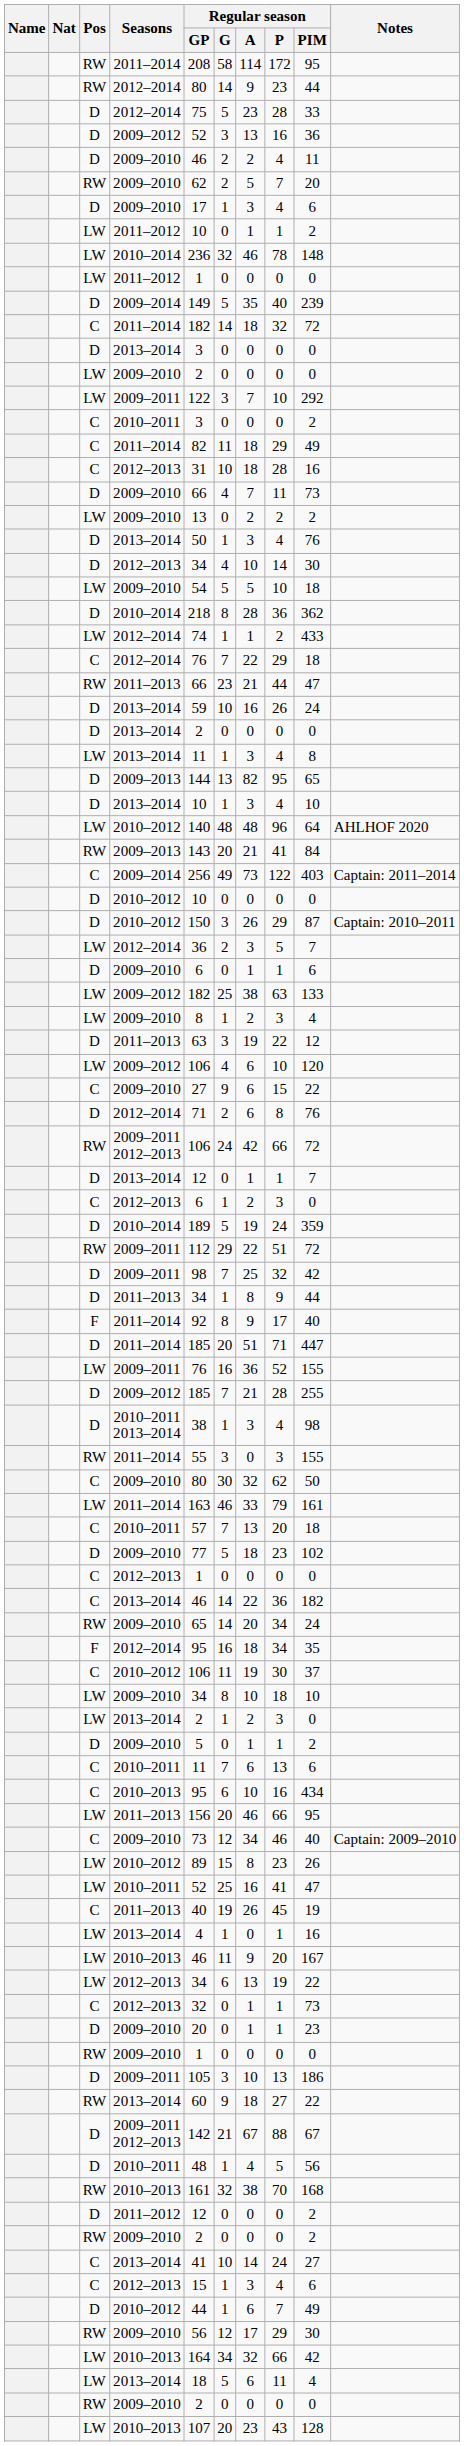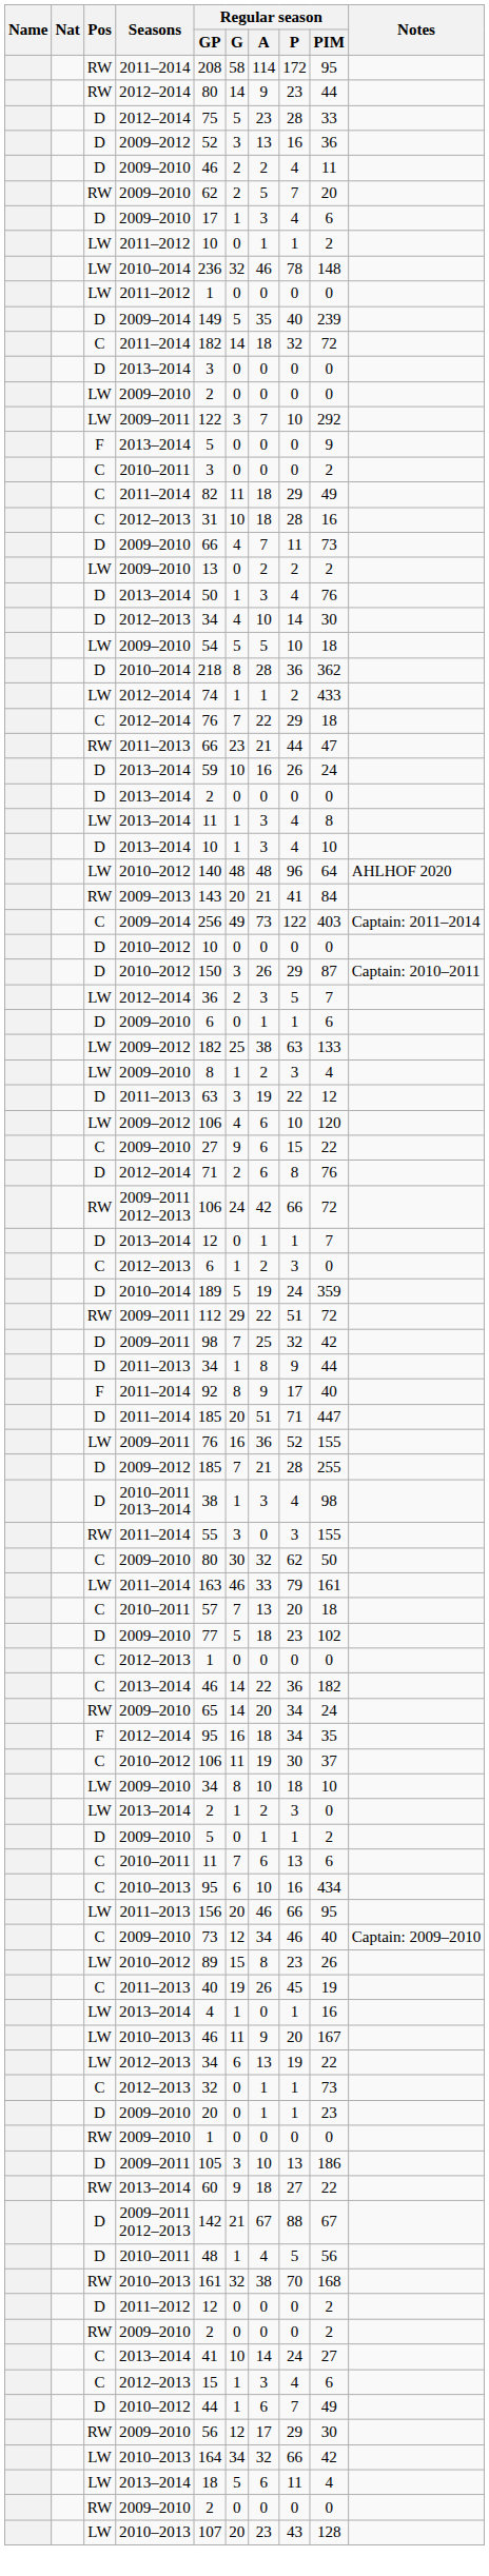 <table class="wikitable sortable plainrowheaders" style="text-align:center;">
 <tr>
 <th scope="col" rowspan="2">Name</th>
 <th scope="col" rowspan="2">Nat</th>
 <th scope="col" rowspan="2">Pos</th>
 <th scope="col" rowspan="2">Seasons</th>
 <th scope=colgroup colspan="5">Regular season</th>
 <th scope="col" class="unsortable" rowspan="2">Notes</th>
 </tr>
 <tr>
 <th scope="col" data-sort-type="number">GP</th>
 <th scope="col" data-sort-type="number">G</th>
 <th scope="col" data-sort-type="number">A</th>
 <th scope="col" data-sort-type="number">P</th>
 <th scope="col" data-sort-type="number">PIM</th>
 </tr>
 <tr>
 <th scope="row"></th>
 <td></td>
 <td>RW</td>
 <td>2011–2014</td>
 <td>208</td>
 <td>58</td>
 <td>114</td>
 <td>172</td>
 <td>95</td>
 <td></td>
 </tr>
 <tr>
 <th scope="row"></th>
 <td></td>
 <td>RW</td>
 <td>2012–2014</td>
 <td>80</td>
 <td>14</td>
 <td>9</td>
 <td>23</td>
 <td>44</td>
 <td></td>
 </tr>
 <tr>
 <th scope="row"></th>
 <td></td>
 <td>D</td>
 <td>2012–2014</td>
 <td>75</td>
 <td>5</td>
 <td>23</td>
 <td>28</td>
 <td>33</td>
 <td></td>
 </tr>
 <tr>
 <th scope="row"></th>
 <td></td>
 <td>D</td>
 <td>2009–2012</td>
 <td>52</td>
 <td>3</td>
 <td>13</td>
 <td>16</td>
 <td>36</td>
 <td></td>
 </tr>
 <tr>
 <th scope="row"></th>
 <td></td>
 <td>D</td>
 <td>2009–2010</td>
 <td>46</td>
 <td>2</td>
 <td 002>2</td>
 <td>4</td>
 <td>11</td>
 <td></td>
 </tr>
 <tr>
 <th scope="row"></th>
 <td></td>
 <td>RW</td>
 <td>2009–2010</td>
 <td>62</td>
 <td>2</td>
 <td>5</td>
 <td>7</td>
 <td>20</td>
 <td></td>
 </tr>
 <tr>
 <th scope="row"></th>
 <td></td>
 <td>D</td>
 <td>2009–2010</td>
 <td>17</td>
 <td>1</td>
 <td>3</td>
 <td>4</td>
 <td>6</td>
 <td></td>
 </tr>
 <tr>
 <th scope="row"></th>
 <td></td>
 <td>LW</td>
 <td>2011–2012</td>
 <td>10</td>
 <td>0</td>
 <td>1</td>
 <td 001>1</td>
 <td>2</td>
 <td></td>
 </tr>
 <tr>
 <th scope="row"></th>
 <td></td>
 <td>LW</td>
 <td>2010–2014</td>
 <td>236</td>
 <td>32</td>
 <td>46</td>
 <td>78</td>
 <td>148</td>
 <td></td>
 </tr>
 <tr>
 <th scope="row"></th>
 <td></td>
 <td>LW</td>
 <td>2011–2012</td>
 <td>1</td>
 <td>0</td>
 <td>0</td>
 <td>0</td>
 <td>0</td>
 <td></td>
 </tr>
 <tr>
 <th scope="row"></th>
 <td></td>
 <td>D</td>
 <td>2009–2014</td>
 <td>149</td>
 <td>5</td>
 <td>35</td>
 <td>40</td>
 <td>239</td>
 <td></td>
 </tr>
 <tr>
 <th scope="row"></th>
 <td></td>
 <td>C</td>
 <td>2011–2014</td>
 <td>182</td>
 <td>14</td>
 <td>18</td>
 <td>32</td>
 <td>72</td>
 <td></td>
 </tr>
 <tr>
 <th scope="row"></th>
 <td></td>
 <td>D</td>
 <td>2013–2014</td>
 <td>3</td>
 <td>0</td>
 <td>0</td>
 <td>0</td>
 <td>0</td>
 <td></td>
 </tr>
 <tr>
 <th scope="row"></th>
 <td></td>
 <td>LW</td>
 <td>2009–2010</td>
 <td>2</td>
 <td>0</td>
 <td>0</td>
 <td>0</td>
 <td>0</td>
 <td></td>
 </tr>
 <tr>
 <th scope="row"></th>
 <td></td>
 <td>LW</td>
 <td>2009–2011</td>
 <td>122</td>
 <td>3</td>
 <td>7</td>
 <td>10</td>
 <td>292</td>
 <td></td>
 </tr>
 <tr>
 <th scope="row"></th>
 <td></td>
+<td>F</td>
+<td>2013–2014</td>
+<td>5</td>
+<td>0</td>
+<td>0</td>
+<td>0</td>
+<td>9</td>
+<td></td>
+</tr>
+<tr>
+<th scope="row"></th>
+<td></td>
 <td>C</td>
 <td>2010–2011</td>
 <td>3</td>
 <td>0</td>
 <td>0</td>
 <td>0</td>
 <td>2</td>
 <td></td>
 </tr>
 <tr>
 <th scope="row"></th>
 <td></td>
 <td>C</td>
 <td>2011–2014</td>
 <td>82</td>
 <td>11</td>
 <td>18</td>
 <td>29</td>
 <td>49</td>
 <td></td>
 </tr>
 <tr>
 <th scope="row"></th>
 <td></td>
 <td>C</td>
 <td>2012–2013</td>
 <td>31</td>
 <td>10</td>
 <td>18</td>
 <td>28</td>
 <td>16</td>
 <td></td>
 </tr>
 <tr>
 <th scope="row"></th>
 <td></td>
 <td>D</td>
 <td>2009–2010</td>
 <td>66</td>
 <td>4</td>
 <td>7</td>
 <td>11</td>
 <td>73</td>
 <td></td>
 </tr>
 <tr>
 <th scope="row"></th>
 <td></td>
 <td>LW</td>
 <td>2009–2010</td>
 <td>13</td>
 <td>0</td>
 <td>2</td>
 <td 002>2</td>
 <td>2</td>
 <td></td>
 </tr>
 <tr>
 <th scope="row"></th>
 <td></td>
 <td>D</td>
 <td>2013–2014</td>
 <td>50</td>
 <td>1</td>
 <td>3</td>
 <td>4</td>
 <td>76</td>
 <td></td>
 </tr>
 <tr>
 <th scope="row"></th>
 <td></td>
 <td>D</td>
 <td>2012–2013</td>
 <td>34</td>
 <td>4</td>
 <td>10</td>
 <td>14</td>
 <td>30</td>
 <td></td>
 </tr>
 <tr>
 <th scope="row"></th>
 <td></td>
 <td>LW</td>
 <td>2009–2010</td>
 <td>54</td>
 <td>5</td>
 <td 005>5</td>
 <td>10</td>
 <td>18</td>
 <td></td>
 </tr>
 <tr>
 <th scope="row"></th>
 <td></td>
 <td>D</td>
 <td>2010–2014</td>
 <td>218</td>
 <td>8</td>
 <td>28</td>
 <td>36</td>
 <td>362</td>
 <td></td>
 </tr>
 <tr>
 <th scope="row"></th>
 <td></td>
 <td>LW</td>
 <td>2012–2014</td>
 <td>74</td>
 <td>1</td>
 <td 001>1</td>
 <td>2</td>
 <td 433>433</td>
 <td></td>
 </tr>
 <tr>
 <th scope="row"></th>
 <td></td>
 <td>C</td>
 <td>2012–2014</td>
 <td>76</td>
 <td>7</td>
 <td>22</td>
 <td>29</td>
 <td>18</td>
 <td></td>
 </tr>
 <tr>
 <th scope="row"></th>
 <td></td>
 <td>RW</td>
 <td>2011–2013</td>
 <td>66</td>
 <td>23</td>
 <td>21</td>
 <td>44</td>
 <td>47</td>
 <td></td>
 </tr>
 <tr>
 <th scope="row"></th>
 <td></td>
 <td>D</td>
 <td>2013–2014</td>
 <td>59</td>
 <td>10</td>
 <td>16</td>
 <td>26</td>
 <td>24</td>
 <td></td>
 </tr>
 <tr>
 <th scope="row"></th>
 <td></td>
 <td>D</td>
 <td>2013–2014</td>
 <td>2</td>
 <td>0</td>
 <td>0</td>
 <td>0</td>
 <td>0</td>
 <td></td>
 </tr>
 <tr>
 <th scope="row"></th>
 <td></td>
 <td>LW</td>
 <td>2013–2014</td>
 <td>11</td>
 <td>1</td>
 <td>3</td>
 <td>4</td>
 <td>8</td>
-<td></td>
-</tr>
-<tr>
-<th scope="row"></th>
-<td></td>
-<td>D</td>
-<td>2009–2013</td>
-<td>144</td>
-<td>13</td>
-<td>82</td>
-<td>95</td>
-<td>65</td>
 <td></td>
 </tr>
 <tr>
 <th scope="row"></th>
 <td></td>
 <td>D</td>
 <td>2013–2014</td>
 <td>10</td>
 <td>1</td>
 <td>3</td>
 <td>4</td>
 <td>10</td>
 <td></td>
 </tr>
 <tr>
 <th scope="row"></th>
 <td></td>
 <td>LW</td>
 <td>2010–2012</td>
 <td>140</td>
 <td>48</td>
 <td>48</td>
 <td>96</td>
 <td>64</td>
 <td align="left">AHLHOF 2020</td>
 </tr>
 <tr>
 <th scope="row"></th>
 <td></td>
 <td>RW</td>
 <td>2009–2013</td>
 <td>143</td>
 <td>20</td>
 <td>21</td>
 <td>41</td>
 <td>84</td>
 <td></td>
 </tr>
 <tr>
 <th scope="row"></th>
 <td></td>
 <td>C</td>
 <td>2009–2014</td>
 <td>256</td>
 <td>49</td>
 <td>73</td>
 <td>122</td>
 <td>403</td>
 <td align="left">Captain: 2011–2014</td>
 </tr>
 <tr>
 <th scope="row"></th>
 <td></td>
 <td>D</td>
 <td>2010–2012</td>
 <td>10</td>
 <td>0</td>
 <td>0</td>
 <td>0</td>
 <td>0</td>
 <td></td>
 </tr>
 <tr>
 <th scope="row"></th>
 <td></td>
 <td>D</td>
 <td>2010–2012</td>
 <td>150</td>
 <td>3</td>
 <td>26</td>
 <td>29</td>
 <td>87</td>
 <td align="left">Captain: 2010–2011</td>
 </tr>
 <tr>
 <th scope="row"></th>
 <td></td>
 <td>LW</td>
 <td>2012–2014</td>
 <td>36</td>
 <td>2</td>
 <td>3</td>
 <td>5</td>
 <td>7</td>
 <td></td>
 </tr>
 <tr>
 <th scope="row"></th>
 <td></td>
 <td>D</td>
 <td>2009–2010</td>
 <td>6</td>
 <td>0</td>
 <td>1</td>
 <td 001>1</td>
 <td>6</td>
 <td></td>
 </tr>
 <tr>
 <th scope="row"></th>
 <td></td>
 <td>LW</td>
 <td>2009–2012</td>
 <td>182</td>
 <td>25</td>
 <td>38</td>
 <td>63</td>
 <td>133</td>
 <td></td>
 </tr>
 <tr>
 <th scope="row"></th>
 <td></td>
 <td>LW</td>
 <td>2009–2010</td>
 <td>8</td>
 <td>1</td>
 <td>2</td>
 <td>3</td>
 <td>4</td>
 <td></td>
 </tr>
 <tr>
 <th scope="row"></th>
 <td></td>
 <td>D</td>
 <td>2011–2013</td>
 <td>63</td>
 <td>3</td>
 <td>19</td>
 <td>22</td>
 <td>12</td>
 <td></td>
 </tr>
 <tr>
 <th scope="row"></th>
 <td></td>
 <td>LW</td>
 <td>2009–2012</td>
 <td>106</td>
 <td>4</td>
 <td>6</td>
 <td>10</td>
 <td>120</td>
 <td></td>
 </tr>
 <tr>
 <th scope="row"></th>
 <td></td>
 <td>C</td>
 <td>2009–2010</td>
 <td>27</td>
 <td>9</td>
 <td>6</td>
 <td>15</td>
 <td>22</td>
 <td></td>
 </tr>
 <tr>
 <th scope="row"></th>
 <td></td>
 <td>D</td>
 <td>2012–2014</td>
 <td>71</td>
 <td>2</td>
 <td>6</td>
 <td>8</td>
 <td>76</td>
 <td></td>
 </tr>
 <tr>
 <th scope="row"></th>
 <td></td>
 <td>RW</td>
 <td>2009–2011<br>2012–2013</td>
 <td>106</td>
 <td>24</td>
 <td>42</td>
 <td>66</td>
 <td>72</td>
 <td></td>
 </tr>
 <tr>
 <th scope="row"></th>
 <td></td>
 <td>D</td>
 <td>2013–2014</td>
 <td>12</td>
 <td>0</td>
 <td>1</td>
 <td 001>1</td>
 <td>7</td>
 <td></td>
 </tr>
 <tr>
 <th scope="row"></th>
 <td></td>
 <td>C</td>
 <td>2012–2013</td>
 <td>6</td>
 <td>1</td>
 <td>2</td>
 <td>3</td>
 <td>0</td>
 <td></td>
 </tr>
 <tr>
 <th scope="row"></th>
 <td></td>
 <td>D</td>
 <td>2010–2014</td>
 <td>189</td>
 <td>5</td>
 <td>19</td>
 <td>24</td>
 <td>359</td>
 <td></td>
 </tr>
 <tr>
 <th scope="row"></th>
 <td></td>
 <td>RW</td>
 <td>2009–2011</td>
 <td>112</td>
 <td>29</td>
 <td>22</td>
 <td>51</td>
 <td>72</td>
 <td></td>
 </tr>
 <tr>
 <th scope="row"></th>
 <td></td>
 <td>D</td>
 <td>2009–2011</td>
 <td>98</td>
 <td>7</td>
 <td>25</td>
 <td>32</td>
 <td>42</td>
 <td></td>
 </tr>
 <tr>
 <th scope="row"></th>
 <td></td>
 <td>D</td>
 <td>2011–2013</td>
 <td>34</td>
 <td>1</td>
 <td>8</td>
 <td>9</td>
 <td>44</td>
 <td></td>
 </tr>
 <tr>
 <th scope="row"></th>
 <td></td>
 <td>F</td>
 <td>2011–2014</td>
 <td>92</td>
 <td>8</td>
 <td>9</td>
 <td>17</td>
 <td>40</td>
 <td></td>
 </tr>
 <tr>
 <th scope="row"></th>
 <td></td>
 <td>D</td>
 <td>2011–2014</td>
 <td>185</td>
 <td>20</td>
 <td>51</td>
 <td>71</td>
 <td>447</td>
 <td></td>
 </tr>
 <tr>
 <th scope="row"></th>
 <td></td>
 <td>LW</td>
 <td>2009–2011</td>
 <td>76</td>
 <td>16</td>
 <td>36</td>
 <td>52</td>
 <td 155>155</td>
 <td></td>
 </tr>
 <tr>
 <th scope="row"></th>
 <td></td>
 <td>D</td>
 <td>2009–2012</td>
 <td>185</td>
 <td>7</td>
 <td>21</td>
 <td>28</td>
 <td>255</td>
 <td></td>
 </tr>
 <tr>
 <th scope="row"></th>
 <td></td>
 <td>D</td>
 <td>2010–2011<br>2013–2014</td>
 <td>38</td>
 <td>1</td>
 <td>3</td>
 <td>4</td>
 <td>98</td>
 <td></td>
 </tr>
 <tr>
 <th scope="row"></th>
 <td></td>
 <td>RW</td>
 <td>2011–2014</td>
 <td>55</td>
 <td>3</td>
 <td>0</td>
 <td>3</td>
 <td>155</td>
 <td></td>
 </tr>
 <tr>
 <th scope="row"></th>
 <td></td>
 <td>C</td>
 <td>2009–2010</td>
 <td>80</td>
 <td>30</td>
 <td>32</td>
 <td>62</td>
 <td>50</td>
 <td></td>
 </tr>
 <tr>
 <th scope="row"></th>
 <td></td>
 <td>LW</td>
 <td>2011–2014</td>
 <td>163</td>
 <td>46</td>
 <td>33</td>
 <td>79</td>
 <td>161</td>
 <td></td>
 </tr>
 <tr>
 <th scope="row"></th>
 <td></td>
 <td>C</td>
 <td>2010–2011</td>
 <td>57</td>
 <td>7</td>
 <td>13</td>
 <td>20</td>
 <td>18</td>
 <td></td>
 </tr>
 <tr>
 <th scope="row"></th>
 <td></td>
 <td>D</td>
 <td>2009–2010</td>
 <td>77</td>
 <td>5</td>
 <td>18</td>
 <td>23</td>
 <td>102</td>
 <td></td>
 </tr>
 <tr>
 <th scope="row"></th>
 <td></td>
 <td>C</td>
 <td>2012–2013</td>
 <td>1</td>
 <td>0</td>
 <td>0</td>
 <td>0</td>
 <td>0</td>
 <td></td>
 </tr>
 <tr>
 <th scope="row"></th>
 <td></td>
 <td>C</td>
 <td>2013–2014</td>
 <td>46</td>
 <td>14</td>
 <td>22</td>
 <td>36</td>
 <td>182</td>
 <td></td>
 </tr>
 <tr>
 <th scope="row"></th>
 <td></td>
 <td>RW</td>
 <td>2009–2010</td>
 <td>65</td>
 <td>14</td>
 <td>20</td>
 <td>34</td>
 <td>24</td>
 <td></td>
 </tr>
 <tr>
 <th scope="row"></th>
 <td></td>
 <td>F</td>
 <td>2012–2014</td>
 <td>95</td>
 <td>16</td>
 <td>18</td>
 <td>34</td>
 <td>35</td>
 <td></td>
 </tr>
 <tr>
 <th scope="row"></th>
 <td></td>
 <td>C</td>
 <td>2010–2012</td>
 <td>106</td>
 <td>11</td>
 <td>19</td>
 <td>30</td>
 <td>37</td>
 <td></td>
 </tr>
 <tr>
 <th scope="row"></th>
 <td></td>
 <td>LW</td>
 <td>2009–2010</td>
 <td>34</td>
 <td>8</td>
 <td>10</td>
 <td>18</td>
 <td>10</td>
 <td></td>
 </tr>
 <tr>
 <th scope="row"></th>
 <td></td>
 <td>LW</td>
 <td>2013–2014</td>
 <td>2</td>
 <td>1</td>
 <td>2</td>
 <td>3</td>
 <td>0</td>
 <td></td>
 </tr>
 <tr>
 <th scope="row"></th>
 <td></td>
 <td>D</td>
 <td>2009–2010</td>
 <td>5</td>
 <td>0</td>
 <td>1</td>
 <td 001>1</td>
 <td>2</td>
 <td></td>
 </tr>
 <tr>
 <th scope="row"></th>
 <td></td>
 <td>C</td>
 <td>2010–2011</td>
 <td>11</td>
 <td>7</td>
 <td>6</td>
 <td>13</td>
 <td>6</td>
 <td></td>
 </tr>
 <tr>
 <th scope="row"></th>
 <td></td>
 <td>C</td>
 <td>2010–2013</td>
 <td>95</td>
 <td>6</td>
 <td>10</td>
 <td>16</td>
 <td>434</td>
 <td></td>
 </tr>
 <tr>
 <th scope="row"></th>
 <td></td>
 <td>LW</td>
 <td>2011–2013</td>
 <td>156</td>
 <td>20</td>
 <td>46</td>
 <td>66</td>
 <td>95</td>
 <td></td>
 </tr>
 <tr>
 <th scope="row"></th>
 <td></td>
 <td>C</td>
 <td>2009–2010</td>
 <td>73</td>
 <td>12</td>
 <td>34</td>
 <td>46</td>
 <td>40</td>
 <td align="left">Captain: 2009–2010</td>
 </tr>
 <tr>
 <th scope="row"></th>
 <td></td>
 <td>LW</td>
 <td>2010–2012</td>
 <td>89</td>
 <td>15</td>
 <td>8</td>
 <td>23</td>
 <td>26</td>
 <td></td>
 </tr>
 <tr>
 <th scope="row"></th>
 <td></td>
-<td>LW</td>
-<td>2010–2011</td>
-<td>52</td>
-<td>25</td>
-<td>16</td>
-<td>41</td>
-<td>47</td>
-<td></td>
-</tr>
-<tr>
-<th scope="row"></th>
-<td></td>
 <td>C</td>
 <td>2011–2013</td>
 <td>40</td>
 <td>19</td>
 <td>26</td>
 <td>45</td>
 <td>19</td>
 <td></td>
 </tr>
 <tr>
 <th scope="row"></th>
 <td></td>
 <td>LW</td>
 <td>2013–2014</td>
 <td>4</td>
 <td>1</td>
 <td>0</td>
 <td>1</td>
 <td>16</td>
 <td></td>
 </tr>
 <tr>
 <th scope="row"></th>
 <td></td>
 <td>LW</td>
 <td>2010–2013</td>
 <td>46</td>
 <td>11</td>
 <td>9</td>
 <td>20</td>
 <td>167</td>
 <td></td>
 </tr>
 <tr>
 <th scope="row"></th>
 <td></td>
 <td>LW</td>
 <td>2012–2013</td>
 <td>34</td>
 <td>6</td>
 <td>13</td>
 <td>19</td>
 <td>22</td>
 <td></td>
 </tr>
 <tr>
 <th scope="row"></th>
 <td></td>
 <td>C</td>
 <td>2012–2013</td>
 <td>32</td>
 <td>0</td>
 <td>1</td>
 <td 001>1</td>
 <td>73</td>
 <td></td>
 </tr>
 <tr>
 <th scope="row"></th>
 <td></td>
 <td>D</td>
 <td>2009–2010</td>
 <td>20</td>
 <td>0</td>
 <td>1</td>
 <td 001>1</td>
 <td>23</td>
 <td></td>
 </tr>
 <tr>
 <th scope="row"></th>
 <td></td>
 <td>RW</td>
 <td>2009–2010</td>
 <td>1</td>
 <td>0</td>
 <td>0</td>
 <td>0</td>
 <td>0</td>
 <td></td>
 </tr>
 <tr>
 <th scope="row"></th>
 <td></td>
 <td>D</td>
 <td>2009–2011</td>
 <td>105</td>
 <td>3</td>
 <td>10</td>
 <td>13</td>
 <td>186</td>
 <td></td>
 </tr>
 <tr>
 <th scope="row"></th>
 <td></td>
 <td>RW</td>
 <td>2013–2014</td>
 <td>60</td>
 <td>9</td>
 <td>18</td>
 <td>27</td>
 <td>22</td>
 <td></td>
 </tr>
 <tr>
 <th scope="row"></th>
 <td></td>
 <td>D</td>
 <td>2009–2011<br>2012–2013</td>
 <td>142</td>
 <td>21</td>
 <td>67</td>
 <td>88</td>
 <td>67</td>
 <td></td>
 </tr>
 <tr>
 <th scope="row"></th>
 <td></td>
 <td>D</td>
 <td>2010–2011</td>
 <td>48</td>
 <td>1</td>
 <td>4</td>
 <td>5</td>
 <td>56</td>
 <td></td>
 </tr>
 <tr>
 <th scope="row"></th>
 <td></td>
 <td>RW</td>
 <td>2010–2013</td>
 <td>161</td>
 <td>32</td>
 <td>38</td>
 <td>70</td>
 <td>168</td>
 <td></td>
 </tr>
 <tr>
 <th scope="row"></th>
 <td></td>
 <td>D</td>
 <td>2011–2012</td>
 <td>12</td>
 <td>0</td>
 <td>0</td>
 <td>0</td>
 <td>2</td>
 <td></td>
 </tr>
 <tr>
 <th scope="row"></th>
 <td></td>
 <td>RW</td>
 <td>2009–2010</td>
 <td>2</td>
 <td>0</td>
 <td>0</td>
 <td>0</td>
 <td>2</td>
 <td></td>
 </tr>
 <tr>
 <th scope="row"></th>
 <td></td>
 <td>C</td>
 <td>2013–2014</td>
 <td>41</td>
 <td>10</td>
 <td>14</td>
 <td>24</td>
 <td>27</td>
 <td></td>
 </tr>
 <tr>
 <th scope="row"></th>
 <td></td>
 <td>C</td>
 <td>2012–2013</td>
 <td>15</td>
 <td>1</td>
 <td>3</td>
 <td>4</td>
 <td>6</td>
 <td></td>
 </tr>
 <tr>
 <th scope="row"></th>
 <td></td>
 <td>D</td>
 <td>2010–2012</td>
 <td>44</td>
 <td>1</td>
 <td>6</td>
 <td>7</td>
 <td>49</td>
 <td></td>
 </tr>
 <tr>
 <th scope="row"></th>
 <td></td>
 <td>RW</td>
 <td>2009–2010</td>
 <td>56</td>
 <td>12</td>
 <td>17</td>
 <td>29</td>
 <td>30</td>
 <td></td>
 </tr>
 <tr>
 <th scope="row"></th>
 <td></td>
 <td>LW</td>
 <td>2010–2013</td>
 <td>164</td>
 <td>34</td>
 <td>32</td>
 <td>66</td>
 <td>42</td>
 <td></td>
 </tr>
 <tr>
 <th scope="row"></th>
 <td></td>
 <td>LW</td>
 <td>2013–2014</td>
 <td>18</td>
 <td>5</td>
 <td>6</td>
 <td>11</td>
 <td>4</td>
 <td></td>
 </tr>
 <tr>
 <th scope="row"></th>
 <td></td>
 <td>RW</td>
 <td>2009–2010</td>
 <td>2</td>
 <td>0</td>
 <td>0</td>
 <td>0</td>
 <td>0</td>
 <td></td>
 </tr>
 <tr>
 <th scope="row"></th>
 <td></td>
 <td>LW</td>
 <td>2010–2013</td>
 <td>107</td>
 <td>20</td>
 <td>23</td>
 <td>43</td>
 <td>128</td>
 <td></td>
 </tr>
 </table>
